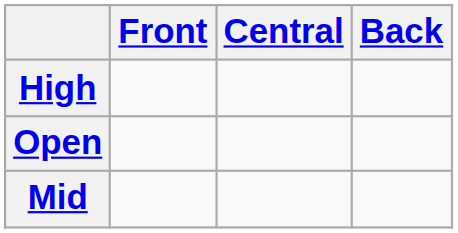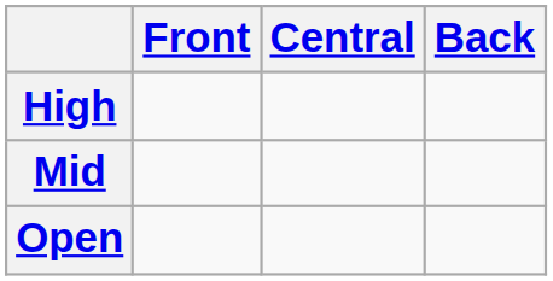 <table class="wikitable" style="text-align: center;">
 <tr>
 <th></th>
 <th><a href='#'>Front</a></th>
 <th><a href='#'>Central</a></th>
 <th><a href='#'>Back</a></th>
 </tr>
 <tr>
 <th><a href='#'>High</a></th>
 <td> </td>
 <td></td>
 <td> </td>
 </tr>
 <tr>
+<th><a href='#'>Mid</a></th>
+<td> </td>
+<td> </td>
+<td> </td>
+</tr>
+<tr>
 <th><a href='#'>Open</a></th>
 <td> </td>
 <td></td>
 <td> </td>
 </tr>
-<tr>
-<th><a href='#'>Mid</a></th>
-<td> </td>
-<td> </td>
-<td> </td>
-</tr>
 </table>
